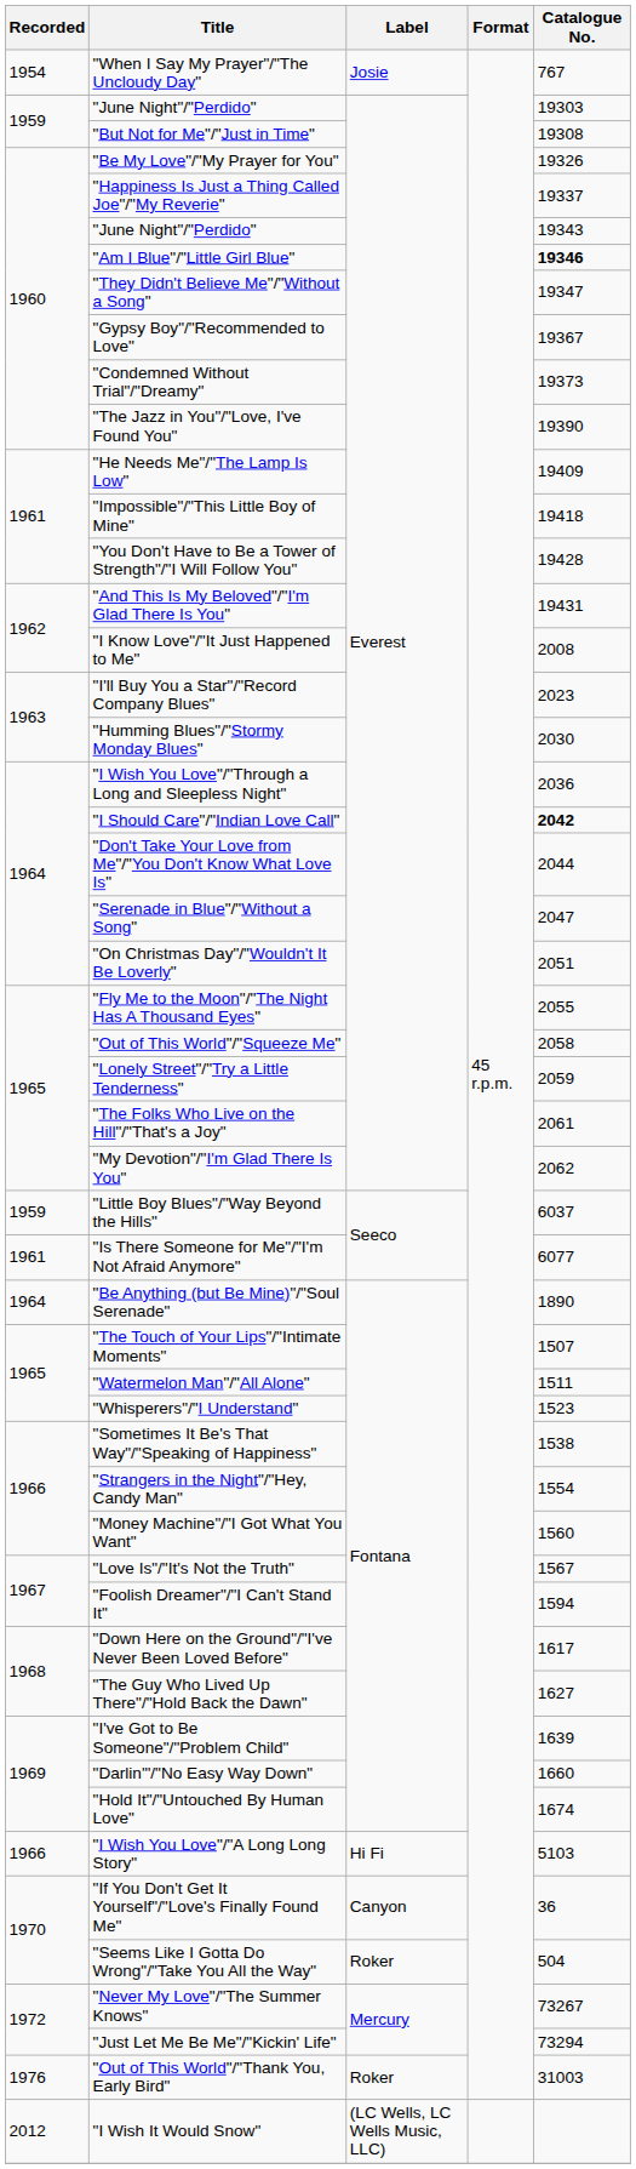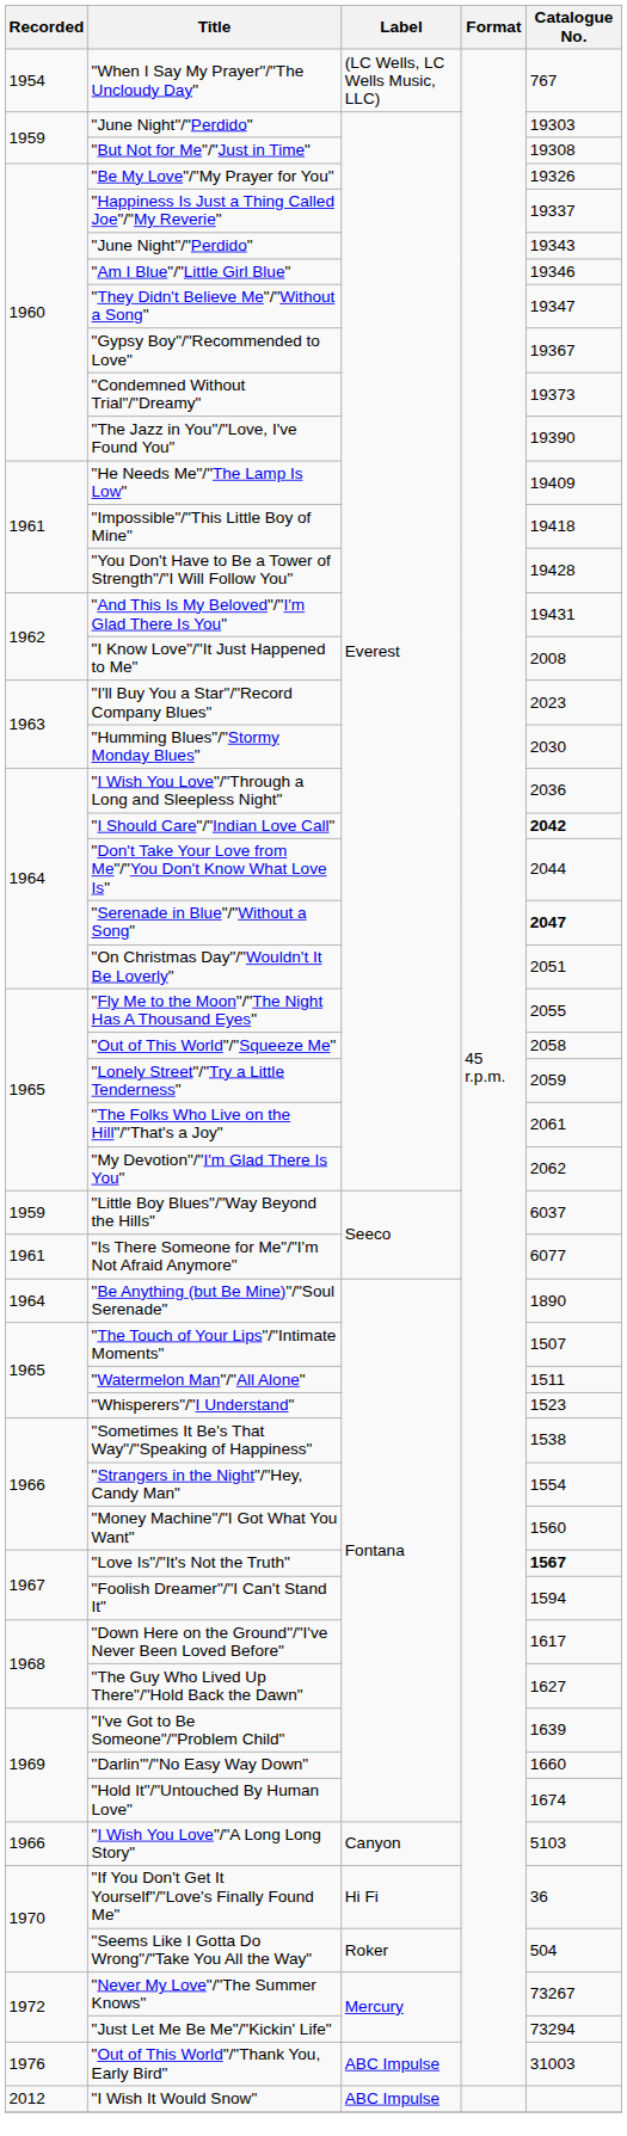 <table class="wikitable">
 <tr>
 <th>Recorded</th>
 <th>Title</th>
 <th>Label</th>
 <th>Format</th>
 <th>Catalogue No.</th>
 </tr>
 <tr>
 <td>1954</td>
 <td>"When I Say My Prayer"/"The <a href='#'>Uncloudy Day</a>"</td>
-<td><a href='#'>Josie</a></td>
+<td>(LC Wells, LC Wells Music, LLC)</td>
 <td rowspan=50>45 r.p.m.</td>
 <td>767</td>
 </tr>
 <tr>
 <td rowspan=2>1959</td>
 <td>"June Night"/"<a href='#'>Perdido</a>"</td>
 <td rowspan=27>Everest</td>
 <td>19303</td>
 </tr>
 <tr>
 <td>"<a href='#'>But Not for Me</a>"/"<a href='#'>Just in Time</a>"</td>
 <td>19308</td>
 </tr>
 <tr>
 <td rowspan=8>1960</td>
 <td>"<a href='#'>Be My Love</a>"/"My Prayer for You"</td>
 <td>19326</td>
 </tr>
 <tr>
 <td>"<a href='#'>Happiness Is Just a Thing Called Joe</a>"/"<a href='#'>My Reverie</a>"</td>
 <td>19337</td>
 </tr>
 <tr>
 <td>"June Night"/"<a href='#'>Perdido</a>"</td>
 <td>19343</td>
 </tr>
 <tr>
 <td>"<a href='#'>Am I Blue</a>"/"<a href='#'>Little Girl Blue</a>"</td>
-<td><strong>19346</strong></td>
+<td>19346</td>
 </tr>
 <tr>
 <td>"<a href='#'>They Didn't Believe Me</a>"/"<a href='#'>Without a Song</a>"</td>
 <td>19347</td>
 </tr>
 <tr>
 <td>"Gypsy Boy"/"Recommended to Love"</td>
 <td>19367</td>
 </tr>
 <tr>
 <td>"Condemned Without Trial"/"Dreamy"</td>
 <td>19373</td>
 </tr>
 <tr>
 <td>"The Jazz in You"/"Love, I've Found You"</td>
 <td>19390</td>
 </tr>
 <tr>
 <td rowspan=3>1961</td>
 <td>"He Needs Me"/"<a href='#'>The Lamp Is Low</a>"</td>
 <td>19409</td>
 </tr>
 <tr>
 <td>"Impossible"/"This Little Boy of Mine"</td>
 <td>19418</td>
 </tr>
 <tr>
 <td>"You Don't Have to Be a Tower of Strength"/"I Will Follow You"</td>
 <td>19428</td>
 </tr>
 <tr>
 <td rowspan=2>1962</td>
 <td>"<a href='#'>And This Is My Beloved</a>"/"<a href='#'>I'm Glad There Is You</a>"</td>
 <td>19431</td>
 </tr>
 <tr>
 <td>"I Know Love"/"It Just Happened to Me"</td>
 <td>2008</td>
 </tr>
 <tr>
 <td rowspan=2>1963</td>
 <td>"I'll Buy You a Star"/"Record Company Blues"</td>
 <td>2023</td>
 </tr>
 <tr>
 <td>"Humming Blues"/"<a href='#'>Stormy Monday Blues</a>"</td>
 <td>2030</td>
 </tr>
 <tr>
 <td rowspan=5>1964</td>
 <td>"<a href='#'>I Wish You Love</a>"/"Through a Long and Sleepless Night"</td>
 <td>2036</td>
 </tr>
 <tr>
 <td>"<a href='#'>I Should Care</a>"/"<a href='#'>Indian Love Call</a>"</td>
 <td><strong>2042</strong></td>
 </tr>
 <tr>
 <td>"<a href='#'>Don't Take Your Love from Me</a>"/"<a href='#'>You Don't Know What Love Is</a>"</td>
 <td>2044</td>
 </tr>
 <tr>
 <td>"<a href='#'>Serenade in Blue</a>"/"<a href='#'>Without a Song</a>"</td>
-<td>2047</td>
+<td><strong>2047</strong></td>
 </tr>
 <tr>
 <td>"On Christmas Day"/"<a href='#'>Wouldn't It Be Loverly</a>"</td>
 <td>2051</td>
 </tr>
 <tr>
 <td rowspan=5>1965</td>
 <td>"<a href='#'>Fly Me to the Moon</a>"/"<a href='#'>The Night Has A Thousand Eyes</a>"</td>
 <td>2055</td>
 </tr>
 <tr>
 <td>"<a href='#'>Out of This World</a>"/"<a href='#'>Squeeze Me</a>"</td>
 <td>2058</td>
 </tr>
 <tr>
 <td>"<a href='#'>Lonely Street</a>"/"<a href='#'>Try a Little Tenderness</a>"</td>
 <td>2059</td>
 </tr>
 <tr>
 <td>"<a href='#'>The Folks Who Live on the Hill</a>"/"That's a Joy"</td>
 <td>2061</td>
 </tr>
 <tr>
 <td>"My Devotion"/"<a href='#'>I'm Glad There Is You</a>"</td>
 <td>2062</td>
 </tr>
 <tr>
 <td>1959</td>
 <td>"Little Boy Blues"/"Way Beyond the Hills"</td>
 <td rowspan=2>Seeco</td>
 <td>6037</td>
 </tr>
 <tr>
 <td>1961</td>
 <td>"Is There Someone for Me"/"I'm Not Afraid Anymore"</td>
 <td>6077</td>
 </tr>
 <tr>
 <td>1964</td>
 <td>"<a href='#'>Be Anything (but Be Mine)</a>"/"Soul Serenade"</td>
 <td rowspan=14>Fontana</td>
 <td>1890</td>
 </tr>
 <tr>
 <td rowspan=3>1965</td>
 <td>"<a href='#'>The Touch of Your Lips</a>"/"Intimate Moments"</td>
 <td>1507</td>
 </tr>
 <tr>
 <td>"<a href='#'>Watermelon Man</a>"/"<a href='#'>All Alone</a>"</td>
 <td>1511</td>
 </tr>
 <tr>
 <td>"Whisperers"/"<a href='#'>I Understand</a>"</td>
 <td>1523</td>
 </tr>
 <tr>
 <td rowspan=3>1966</td>
 <td>"Sometimes It Be's That Way"/"Speaking of Happiness"</td>
 <td>1538</td>
 </tr>
 <tr>
 <td>"<a href='#'>Strangers in the Night</a>"/"Hey, Candy Man"</td>
 <td>1554</td>
 </tr>
 <tr>
 <td>"Money Machine"/"I Got What You Want"</td>
 <td>1560</td>
 </tr>
 <tr>
 <td rowspan=2>1967</td>
 <td>"Love Is"/"It's Not the Truth"</td>
-<td>1567</td>
+<td><strong>1567</strong></td>
 </tr>
 <tr>
 <td>"Foolish Dreamer"/"I Can't Stand It"</td>
 <td>1594</td>
 </tr>
 <tr>
 <td rowspan=2>1968</td>
 <td>"Down Here on the Ground"/"I've Never Been Loved Before"</td>
 <td>1617</td>
 </tr>
 <tr>
 <td>"The Guy Who Lived Up There"/"Hold Back the Dawn"</td>
 <td>1627</td>
 </tr>
 <tr>
 <td rowspan=3>1969</td>
 <td>"I've Got to Be Someone"/"Problem Child"</td>
 <td>1639</td>
 </tr>
 <tr>
 <td>"Darlin'"/"No Easy Way Down"</td>
 <td>1660</td>
 </tr>
 <tr>
 <td>"Hold It"/"Untouched By Human Love"</td>
 <td>1674</td>
 </tr>
 <tr>
 <td>1966</td>
 <td>"<a href='#'>I Wish You Love</a>"/"A Long Long Story"</td>
-<td>Hi Fi</td>
+<td>Canyon</td>
 <td>5103</td>
 </tr>
 <tr>
 <td rowspan=2>1970</td>
 <td>"If You Don't Get It Yourself"/"Love's Finally Found Me"</td>
-<td>Canyon</td>
+<td>Hi Fi</td>
 <td>36</td>
 </tr>
 <tr>
 <td>"Seems Like I Gotta Do Wrong"/"Take You All the Way"</td>
 <td>Roker</td>
 <td>504</td>
 </tr>
 <tr>
 <td rowspan=2>1972</td>
 <td>"<a href='#'>Never My Love</a>"/"The Summer Knows"</td>
 <td rowspan=2><a href='#'>Mercury</a></td>
 <td>73267</td>
 </tr>
 <tr>
 <td>"Just Let Me Be Me"/"Kickin' Life"</td>
 <td>73294</td>
 </tr>
 <tr>
 <td>1976</td>
 <td>"<a href='#'>Out of This World</a>"/"Thank You, Early Bird"</td>
-<td>Roker</td>
+<td><a href='#'>ABC Impulse</a></td>
 <td>31003</td>
 </tr>
 <tr>
 <td>2012</td>
 <td>"I Wish It Would Snow"</td>
-<td>(LC Wells, LC Wells Music, LLC)</td>
+<td><a href='#'>ABC Impulse</a></td>
 <td></td>
 <td></td>
 </tr>
 <tr>
 </tr>
 </table>
